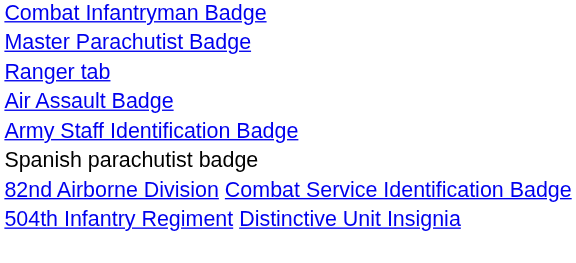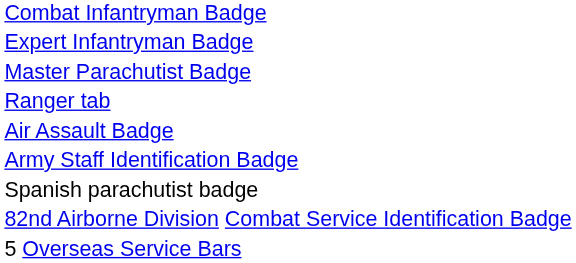 <table>
 <tr>
 <td></td>
 <td><a href='#'>Combat Infantryman Badge</a></td>
+</tr>
+<tr>
+<td></td>
+<td><a href='#'>Expert Infantryman Badge</a></td>
 </tr>
 <tr>
 <td></td>
 <td><a href='#'>Master Parachutist Badge</a></td>
 </tr>
 <tr>
 <td></td>
 <td><a href='#'>Ranger tab</a></td>
 </tr>
 <tr>
 <td></td>
 <td><a href='#'>Air Assault Badge</a></td>
 </tr>
 <tr>
 <td></td>
 <td><a href='#'>Army Staff Identification Badge</a></td>
 </tr>
 <tr>
 <td></td>
 <td>Spanish parachutist badge</td>
 </tr>
 <tr>
 <td></td>
 <td><a href='#'>82nd Airborne Division</a> <a href='#'>Combat Service Identification Badge</a></td>
 </tr>
 <tr>
 <td></td>
-<td><a href='#'>504th Infantry Regiment</a> <a href='#'>Distinctive Unit Insignia</a></td>
+<td>5 <a href='#'>Overseas Service Bars</a></td>
 </tr>
 </table>
